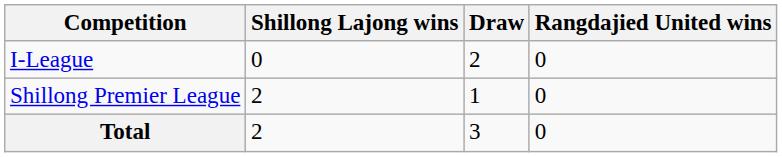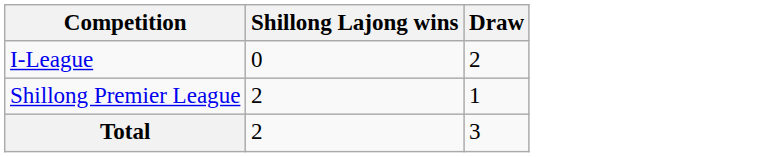 <table class="wikitable">
 <tr>
 <th>Competition</th>
 <th>Shillong Lajong wins</th>
 <th>Draw</th>
-<th>Rangdajied United wins</th>
 </tr>
 <tr>
 <td><a href='#'>I-League</a></td>
 <td>0</td>
 <td>2</td>
-<td>0</td>
 </tr>
 <tr>
 <td><a href='#'>Shillong Premier League</a></td>
 <td>2</td>
 <td>1</td>
-<td>0</td>
 </tr>
 <tr>
 <th>Total</th>
 <td>2</td>
 <td>3</td>
-<td>0</td>
 </tr>
 </table>
